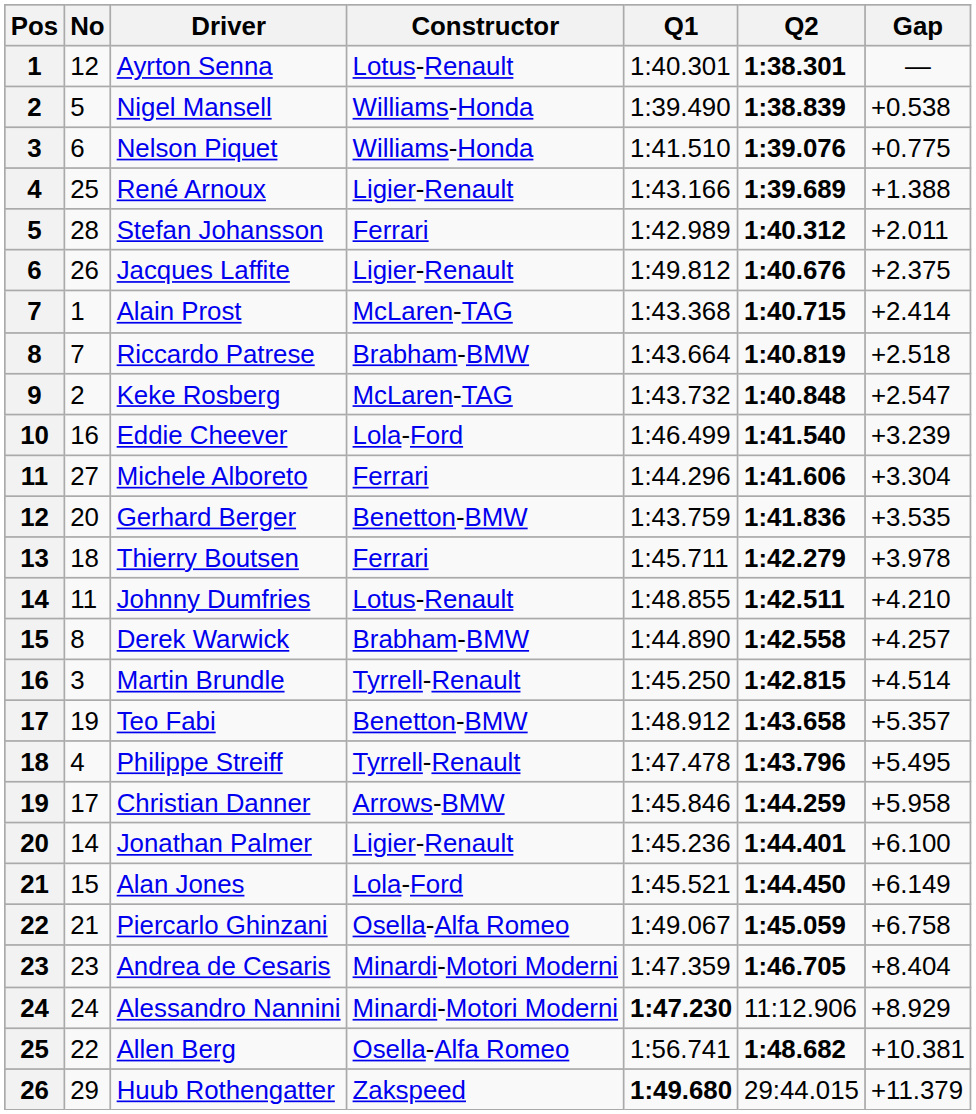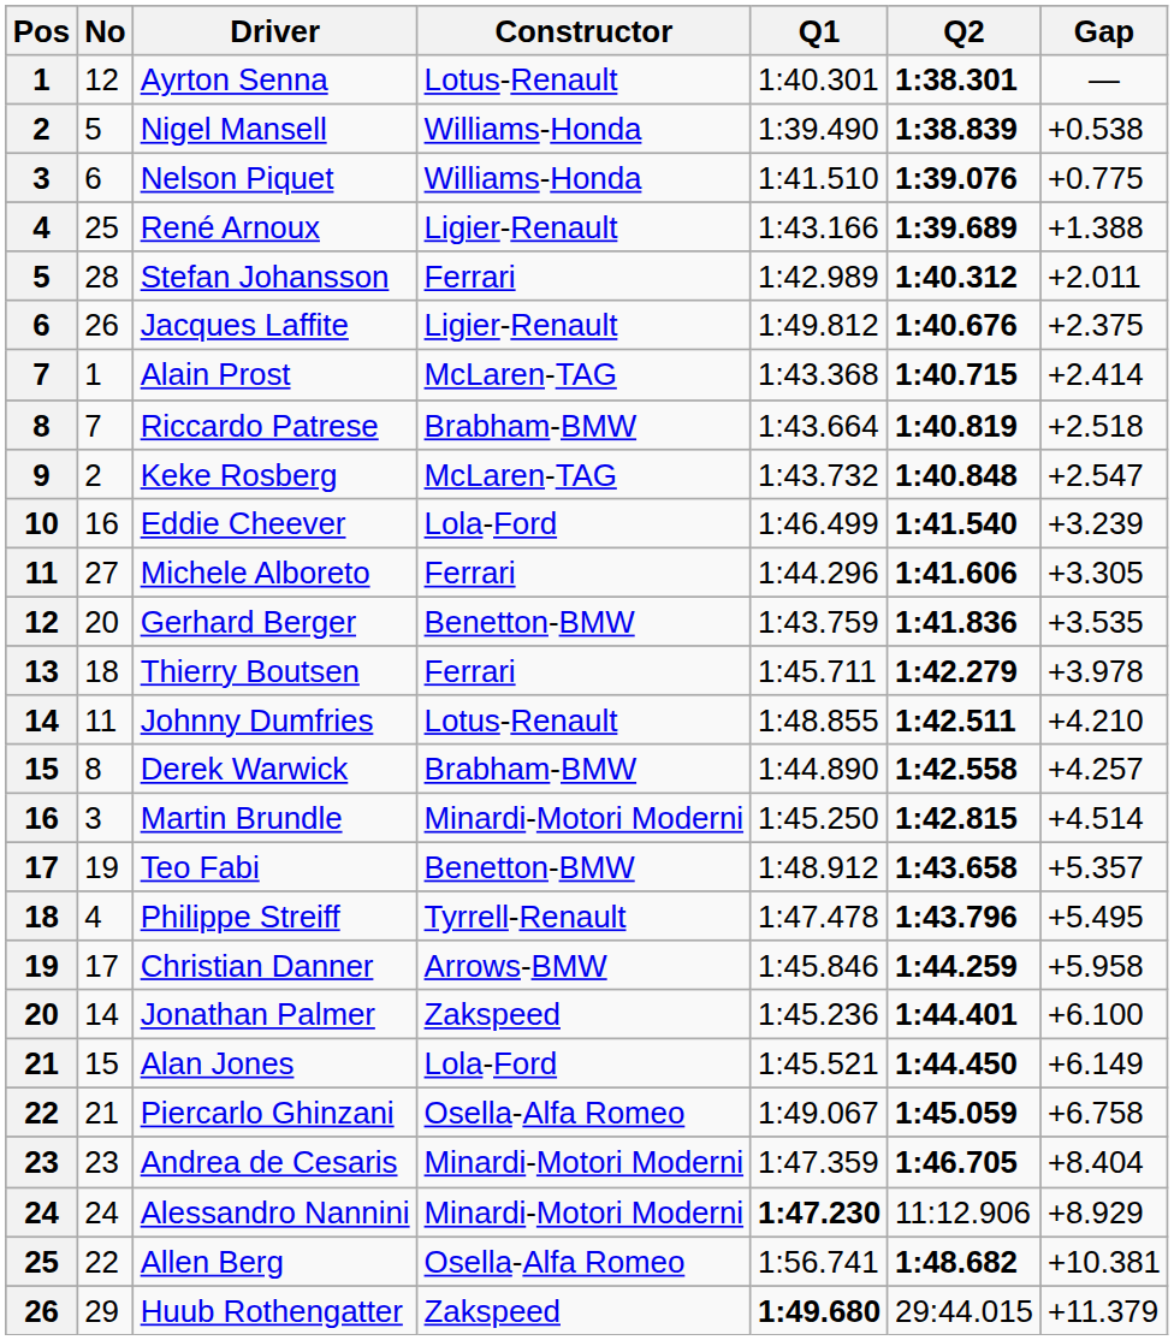 <table class="wikitable sortable" style="font-size: 95%;">
 <tr>
 <th>Pos</th>
 <th>No</th>
 <th>Driver</th>
 <th>Constructor</th>
 <th>Q1</th>
 <th>Q2</th>
 <th>Gap</th>
 </tr>
 <tr>
 <th>1</th>
 <td>12</td>
 <td> <a href='#'>Ayrton Senna</a></td>
 <td><a href='#'>Lotus</a>-<a href='#'>Renault</a></td>
 <td>1:40.301</td>
 <td><strong>1:38.301</strong></td>
 <td align="center">—</td>
 </tr>
 <tr>
 <th>2</th>
 <td>5</td>
 <td> <a href='#'>Nigel Mansell</a></td>
 <td><a href='#'>Williams</a>-<a href='#'>Honda</a></td>
 <td>1:39.490</td>
 <td><strong>1:38.839</strong></td>
 <td>+0.538</td>
 </tr>
 <tr>
 <th>3</th>
 <td>6</td>
 <td> <a href='#'>Nelson Piquet</a></td>
 <td><a href='#'>Williams</a>-<a href='#'>Honda</a></td>
 <td>1:41.510</td>
 <td><strong>1:39.076</strong></td>
 <td>+0.775</td>
 </tr>
 <tr>
 <th>4</th>
 <td>25</td>
 <td> <a href='#'>René Arnoux</a></td>
 <td><a href='#'>Ligier</a>-<a href='#'>Renault</a></td>
 <td>1:43.166</td>
 <td><strong>1:39.689</strong></td>
 <td>+1.388</td>
 </tr>
 <tr>
 <th>5</th>
 <td>28</td>
 <td> <a href='#'>Stefan Johansson</a></td>
 <td><a href='#'>Ferrari</a></td>
 <td>1:42.989</td>
 <td><strong>1:40.312</strong></td>
 <td>+2.011</td>
 </tr>
 <tr>
 <th>6</th>
 <td>26</td>
 <td> <a href='#'>Jacques Laffite</a></td>
 <td><a href='#'>Ligier</a>-<a href='#'>Renault</a></td>
 <td>1:49.812</td>
 <td><strong>1:40.676</strong></td>
 <td>+2.375</td>
 </tr>
 <tr>
 <th>7</th>
 <td>1</td>
 <td> <a href='#'>Alain Prost</a></td>
 <td><a href='#'>McLaren</a>-<a href='#'>TAG</a></td>
 <td>1:43.368</td>
 <td><strong>1:40.715</strong></td>
 <td>+2.414</td>
 </tr>
 <tr>
 <th>8</th>
 <td>7</td>
 <td> <a href='#'>Riccardo Patrese</a></td>
 <td><a href='#'>Brabham</a>-<a href='#'>BMW</a></td>
 <td>1:43.664</td>
 <td><strong>1:40.819</strong></td>
 <td>+2.518</td>
 </tr>
 <tr>
 <th>9</th>
 <td>2</td>
 <td> <a href='#'>Keke Rosberg</a></td>
 <td><a href='#'>McLaren</a>-<a href='#'>TAG</a></td>
 <td>1:43.732</td>
 <td><strong>1:40.848</strong></td>
 <td>+2.547</td>
 </tr>
 <tr>
 <th>10</th>
 <td>16</td>
 <td> <a href='#'>Eddie Cheever</a></td>
 <td><a href='#'>Lola</a>-<a href='#'>Ford</a></td>
 <td>1:46.499</td>
 <td><strong>1:41.540</strong></td>
 <td>+3.239</td>
 </tr>
 <tr>
 <th>11</th>
 <td>27</td>
 <td> <a href='#'>Michele Alboreto</a></td>
 <td><a href='#'>Ferrari</a></td>
 <td>1:44.296</td>
 <td><strong>1:41.606</strong></td>
-<td>+3.304</td>
+<td>+3.305</td>
 </tr>
 <tr>
 <th>12</th>
 <td>20</td>
 <td> <a href='#'>Gerhard Berger</a></td>
 <td><a href='#'>Benetton</a>-<a href='#'>BMW</a></td>
 <td>1:43.759</td>
 <td><strong>1:41.836</strong></td>
 <td>+3.535</td>
 </tr>
 <tr>
 <th>13</th>
 <td>18</td>
 <td> <a href='#'>Thierry Boutsen</a></td>
 <td><a href='#'>Ferrari</a></td>
 <td>1:45.711</td>
 <td><strong>1:42.279</strong></td>
 <td>+3.978</td>
 </tr>
 <tr>
 <th>14</th>
 <td>11</td>
 <td> <a href='#'>Johnny Dumfries</a></td>
 <td><a href='#'>Lotus</a>-<a href='#'>Renault</a></td>
 <td>1:48.855</td>
 <td><strong>1:42.511</strong></td>
 <td>+4.210</td>
 </tr>
 <tr>
 <th>15</th>
 <td>8</td>
 <td> <a href='#'>Derek Warwick</a></td>
 <td><a href='#'>Brabham</a>-<a href='#'>BMW</a></td>
 <td>1:44.890</td>
 <td><strong>1:42.558</strong></td>
 <td>+4.257</td>
 </tr>
 <tr>
 <th>16</th>
 <td>3</td>
 <td> <a href='#'>Martin Brundle</a></td>
-<td><a href='#'>Tyrrell</a>-<a href='#'>Renault</a></td>
+<td><a href='#'>Minardi</a>-<a href='#'>Motori Moderni</a></td>
 <td>1:45.250</td>
 <td><strong>1:42.815</strong></td>
 <td>+4.514</td>
 </tr>
 <tr>
 <th>17</th>
 <td>19</td>
 <td> <a href='#'>Teo Fabi</a></td>
 <td><a href='#'>Benetton</a>-<a href='#'>BMW</a></td>
 <td>1:48.912</td>
 <td><strong>1:43.658</strong></td>
 <td>+5.357</td>
 </tr>
 <tr>
 <th>18</th>
 <td>4</td>
 <td> <a href='#'>Philippe Streiff</a></td>
 <td><a href='#'>Tyrrell</a>-<a href='#'>Renault</a></td>
 <td>1:47.478</td>
 <td><strong>1:43.796</strong></td>
 <td>+5.495</td>
 </tr>
 <tr>
 <th>19</th>
 <td>17</td>
 <td> <a href='#'>Christian Danner</a></td>
 <td><a href='#'>Arrows</a>-<a href='#'>BMW</a></td>
 <td>1:45.846</td>
 <td><strong>1:44.259</strong></td>
 <td>+5.958</td>
 </tr>
 <tr>
 <th>20</th>
 <td>14</td>
 <td> <a href='#'>Jonathan Palmer</a></td>
-<td><a href='#'>Ligier</a>-<a href='#'>Renault</a></td>
+<td><a href='#'>Zakspeed</a></td>
 <td>1:45.236</td>
 <td><strong>1:44.401</strong></td>
 <td>+6.100</td>
 </tr>
 <tr>
 <th>21</th>
 <td>15</td>
 <td> <a href='#'>Alan Jones</a></td>
 <td><a href='#'>Lola</a>-<a href='#'>Ford</a></td>
 <td>1:45.521</td>
 <td><strong>1:44.450</strong></td>
 <td>+6.149</td>
 </tr>
 <tr>
 <th>22</th>
 <td>21</td>
 <td> <a href='#'>Piercarlo Ghinzani</a></td>
 <td><a href='#'>Osella</a>-<a href='#'>Alfa Romeo</a></td>
 <td>1:49.067</td>
 <td><strong>1:45.059</strong></td>
 <td>+6.758</td>
 </tr>
 <tr>
 <th>23</th>
 <td>23</td>
 <td> <a href='#'>Andrea de Cesaris</a></td>
 <td><a href='#'>Minardi</a>-<a href='#'>Motori Moderni</a></td>
 <td>1:47.359</td>
 <td><strong>1:46.705</strong></td>
 <td>+8.404</td>
 </tr>
 <tr>
 <th>24</th>
 <td>24</td>
 <td> <a href='#'>Alessandro Nannini</a></td>
 <td><a href='#'>Minardi</a>-<a href='#'>Motori Moderni</a></td>
 <td><strong>1:47.230</strong></td>
 <td>11:12.906</td>
 <td>+8.929</td>
 </tr>
 <tr>
 <th>25</th>
 <td>22</td>
 <td> <a href='#'>Allen Berg</a></td>
 <td><a href='#'>Osella</a>-<a href='#'>Alfa Romeo</a></td>
 <td>1:56.741</td>
 <td><strong>1:48.682</strong></td>
 <td>+10.381</td>
 </tr>
 <tr>
 <th>26</th>
 <td>29</td>
 <td> <a href='#'>Huub Rothengatter</a></td>
 <td><a href='#'>Zakspeed</a></td>
 <td><strong>1:49.680</strong></td>
 <td>29:44.015</td>
 <td>+11.379</td>
 </tr>
 </table>
